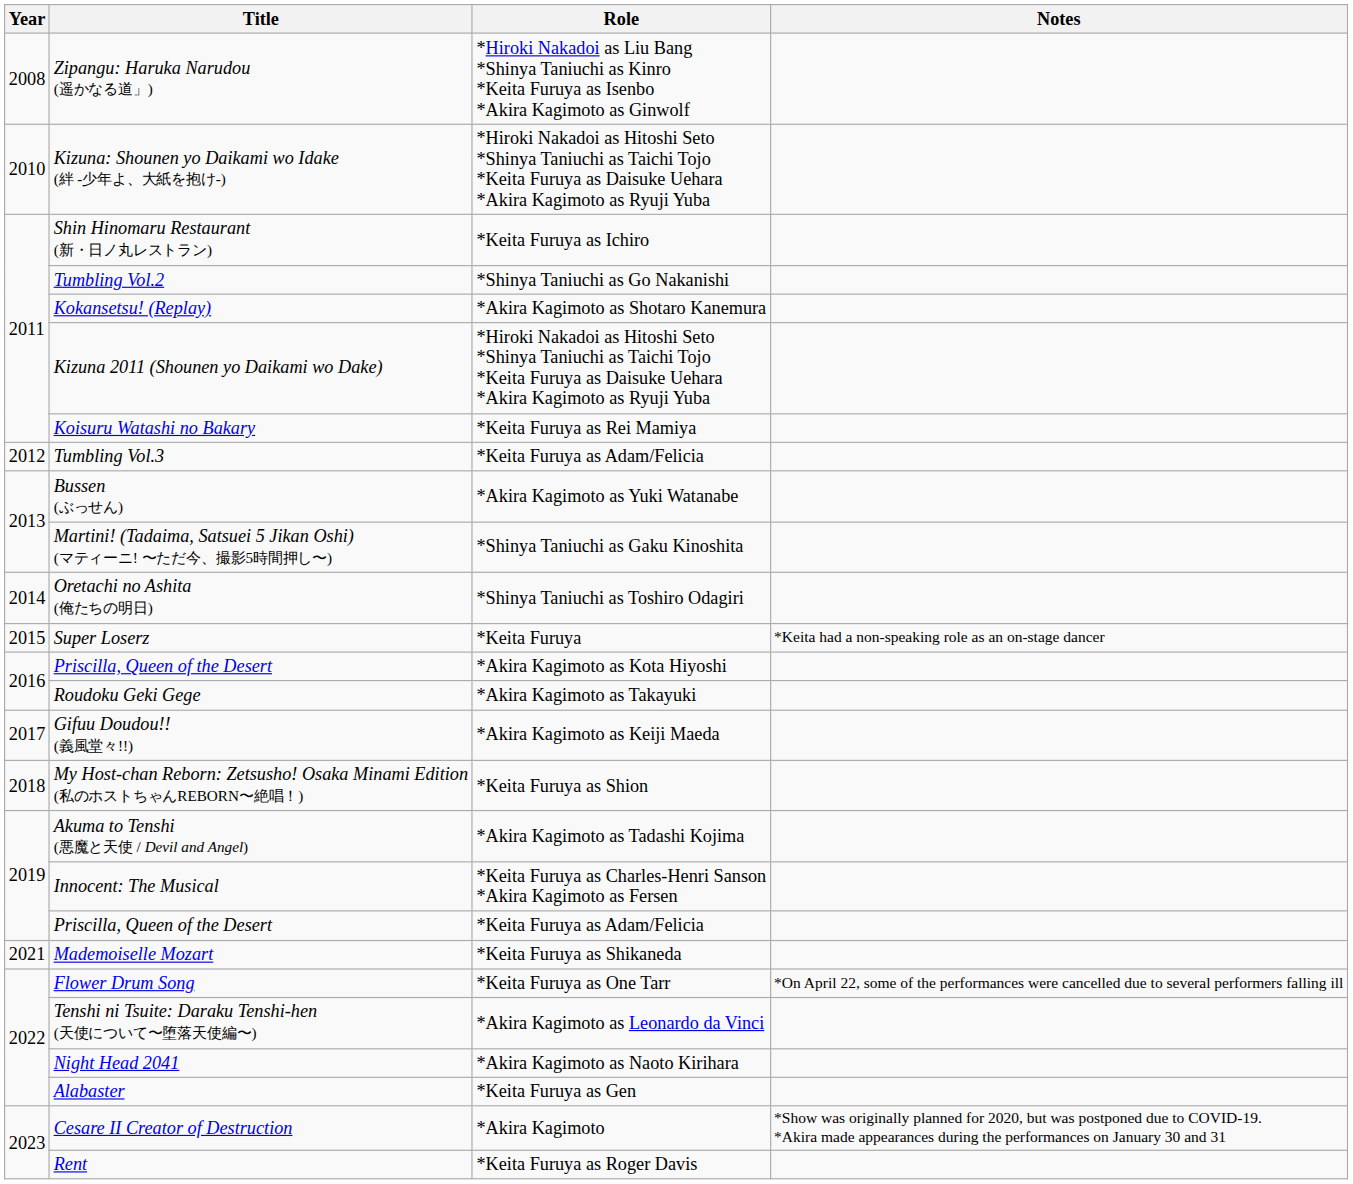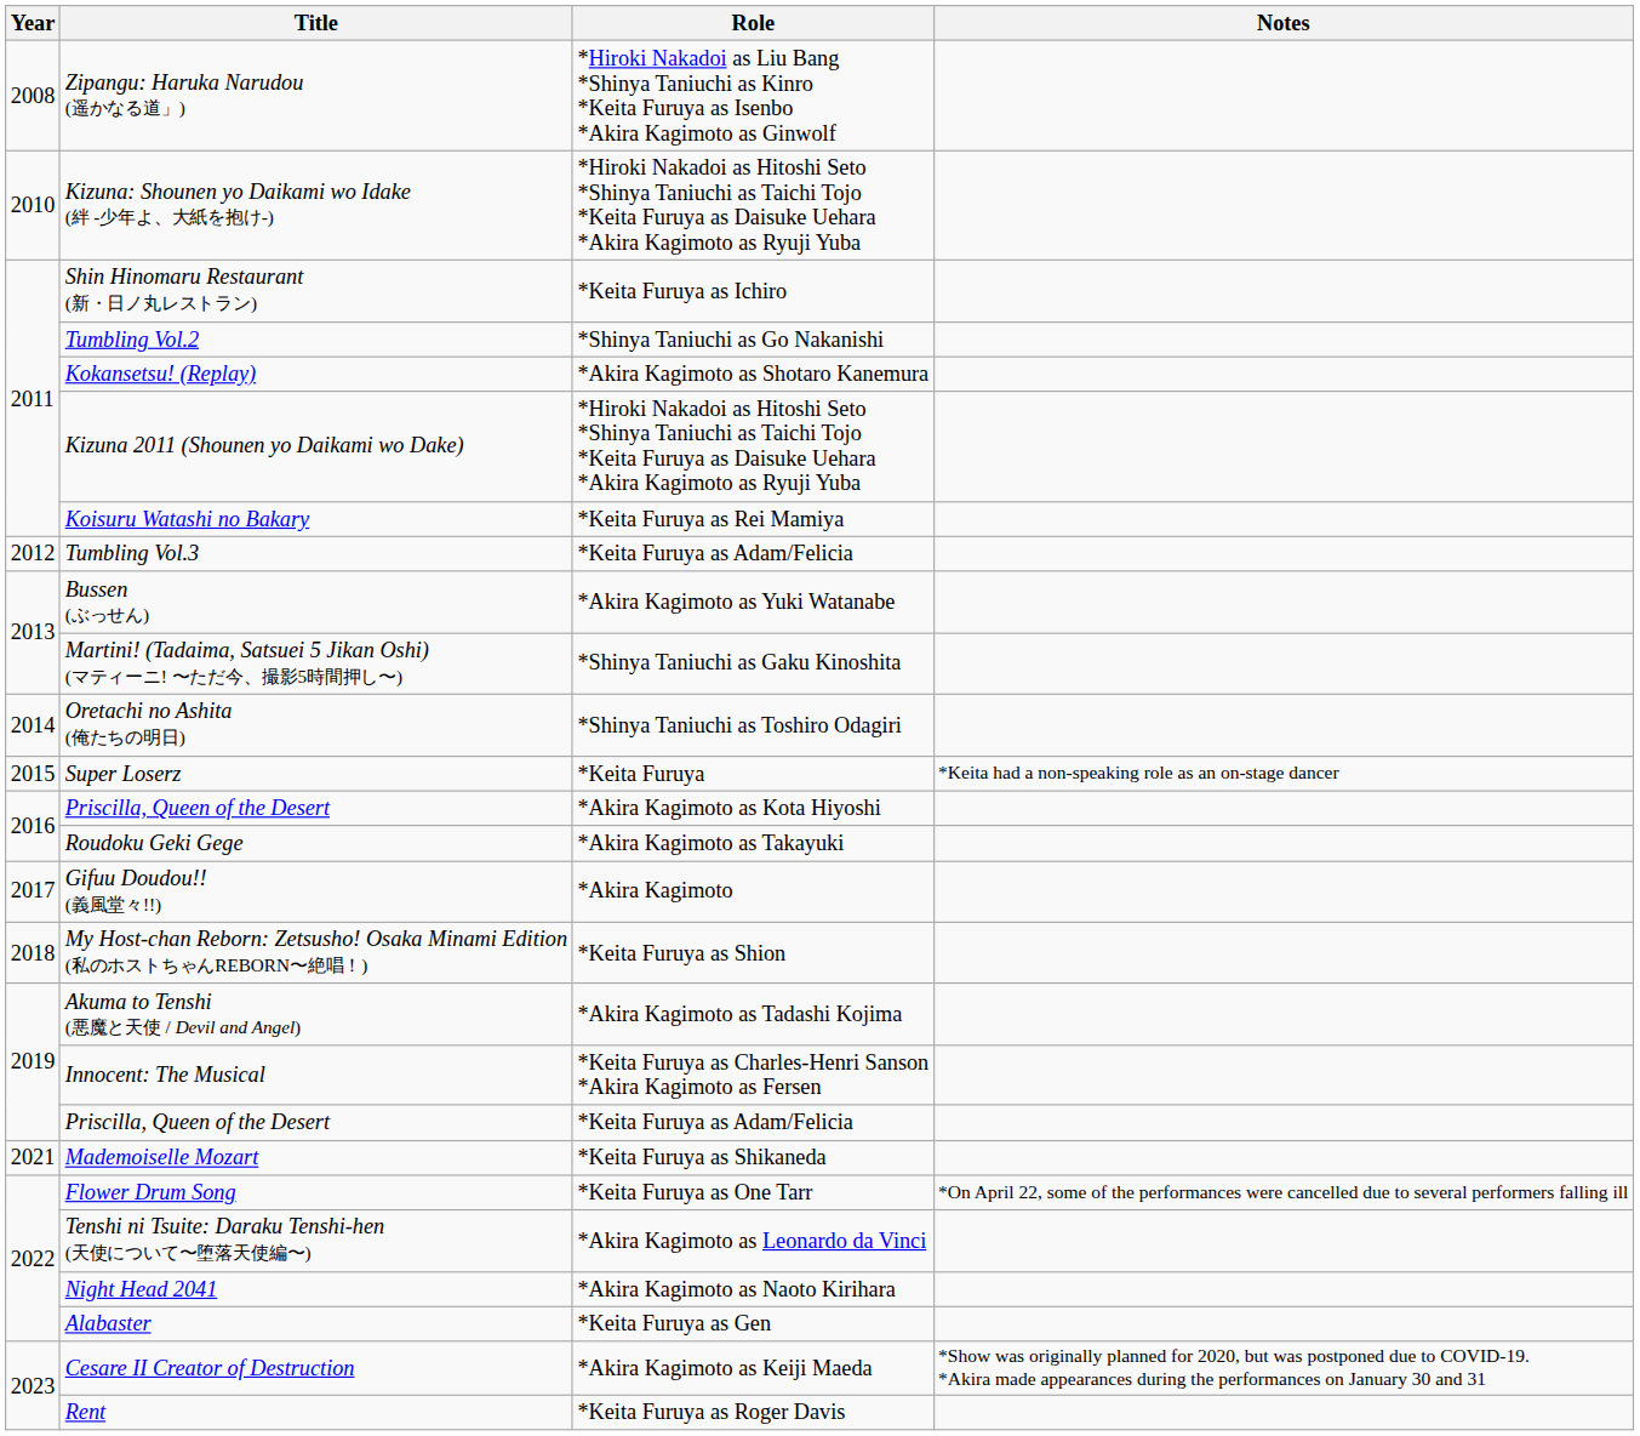 <table class="wikitable">
 <tr>
 <th>Year</th>
 <th>Title</th>
 <th>Role</th>
 <th>Notes</th>
 </tr>
 <tr>
 <td>2008</td>
 <td><em>Zipangu: Haruka Narudou</em><br><small>(遥かなる道」)</small></td>
 <td>*<a href='#'>Hiroki Nakadoi</a> as Liu Bang<br>*Shinya Taniuchi as Kinro<br>*Keita Furuya as Isenbo<br>*Akira Kagimoto as Ginwolf</td>
 <td style="font-size: 85%;"></td>
 </tr>
 <tr>
 <td>2010</td>
 <td><em>Kizuna: Shounen yo Daikami wo Idake</em><br><small>(絆 -少年よ、大紙を抱け-)</small></td>
 <td>*Hiroki Nakadoi as Hitoshi Seto<br>*Shinya Taniuchi as Taichi Tojo<br>*Keita Furuya as Daisuke Uehara<br>*Akira Kagimoto as Ryuji Yuba</td>
 <td style="font-size: 85%;"></td>
 </tr>
 <tr>
 <td rowspan="5">2011</td>
 <td><em>Shin Hinomaru Restaurant</em><br><small>(新・日ノ丸レストラン)</small></td>
 <td>*Keita Furuya as Ichiro</td>
 <td style="font-size: 85%;"></td>
 </tr>
 <tr>
 <td><em><a href='#'>Tumbling Vol.2</a></em></td>
 <td>*Shinya Taniuchi as Go Nakanishi</td>
 <td style="font-size: 85%;"></td>
 </tr>
 <tr>
 <td><em><a href='#'>Kokansetsu! (Replay)</a></em></td>
 <td>*Akira Kagimoto as Shotaro Kanemura</td>
 <td style="font-size: 85%;"></td>
 </tr>
 <tr>
 <td><em>Kizuna 2011 (Shounen yo Daikami wo Dake)</em></td>
 <td>*Hiroki Nakadoi as Hitoshi Seto<br>*Shinya Taniuchi as Taichi Tojo<br>*Keita Furuya as Daisuke Uehara<br>*Akira Kagimoto as Ryuji Yuba</td>
 <td style="font-size: 85%;"></td>
 </tr>
 <tr>
 <td><em><a href='#'>Koisuru Watashi no Bakary</a></em></td>
 <td>*Keita Furuya as Rei Mamiya</td>
 <td style="font-size: 85%;"></td>
 </tr>
 <tr>
 <td>2012</td>
 <td><em>Tumbling Vol.3</em></td>
 <td>*Keita Furuya as Adam/Felicia</td>
 <td style="font-size: 85%;"></td>
 </tr>
 <tr>
 <td rowspan="2">2013</td>
 <td><em>Bussen</em><br><small>(ぶっせん)</small></td>
 <td>*Akira Kagimoto as Yuki Watanabe</td>
 <td style="font-size: 85%;"></td>
 </tr>
 <tr>
 <td><em>Martini! (Tadaima, Satsuei 5 Jikan Oshi)</em><br><small>(マティーニ! 〜ただ今、撮影5時間押し〜)</small></td>
 <td>*Shinya Taniuchi as Gaku Kinoshita</td>
 <td style="font-size: 85%;"></td>
 </tr>
 <tr>
 <td>2014</td>
 <td><em>Oretachi no Ashita</em><br><small>(俺たちの明日)</small></td>
 <td>*Shinya Taniuchi as Toshiro Odagiri</td>
 <td style="font-size: 85%;"></td>
 </tr>
 <tr>
 <td>2015</td>
 <td><em>Super Loserz</em></td>
 <td>*Keita Furuya</td>
 <td style="font-size: 85%;">*Keita had a non-speaking role as an on-stage dancer</td>
 </tr>
 <tr>
 <td rowspan="2">2016</td>
 <td><em><a href='#'>Priscilla, Queen of the Desert</a></em></td>
 <td>*Akira Kagimoto as Kota Hiyoshi</td>
 <td style="font-size: 85%;"></td>
 </tr>
 <tr>
 <td><em>Roudoku Geki Gege</em></td>
 <td>*Akira Kagimoto as Takayuki</td>
 <td style="font-size: 85%;"></td>
 </tr>
 <tr>
 <td>2017</td>
 <td><em>Gifuu Doudou!!</em><br><small>(義風堂々!!)</small></td>
-<td>*Akira Kagimoto as Keiji Maeda</td>
+<td>*Akira Kagimoto</td>
 <td style="font-size: 85%;"></td>
 </tr>
 <tr>
 <td>2018</td>
 <td><em>My Host-chan Reborn: Zetsusho! Osaka Minami Edition</em><br><small>(私のホストちゃんREBORN〜絶唱！)</small></td>
 <td>*Keita Furuya as Shion</td>
 <td style="font-size: 85%;"></td>
 </tr>
 <tr>
 <td rowspan="3">2019</td>
 <td><em>Akuma to Tenshi</em><br><small>(悪魔と天使 / <em>Devil and Angel</em>)</small></td>
 <td>*Akira Kagimoto as Tadashi Kojima</td>
 <td style="font-size: 85%;"></td>
 </tr>
 <tr>
 <td><em>Innocent: The Musical</em></td>
 <td>*Keita Furuya as Charles-Henri Sanson<br>*Akira Kagimoto as Fersen</td>
 <td style="font-size: 85%;"></td>
 </tr>
 <tr>
 <td><em>Priscilla, Queen of the Desert</em></td>
 <td>*Keita Furuya as Adam/Felicia</td>
 <td style="font-size: 85%;"></td>
 </tr>
 <tr>
 <td>2021</td>
 <td><em><a href='#'>Mademoiselle Mozart</a></em></td>
 <td>*Keita Furuya as Shikaneda</td>
 <td style="font-size: 85%;"></td>
 </tr>
 <tr>
 <td rowspan="4">2022</td>
 <td><em><a href='#'>Flower Drum Song</a></em></td>
 <td>*Keita Furuya as One Tarr</td>
 <td style="font-size: 85%;">*On April 22, some of the performances were cancelled due to several performers falling ill</td>
 </tr>
 <tr>
 <td><em>Tenshi ni Tsuite: Daraku Tenshi-hen</em><br><small>(天使について〜堕落天使編〜)</small></td>
 <td>*Akira Kagimoto as <a href='#'>Leonardo da Vinci</a></td>
 <td style="font-size: 85%;"></td>
 </tr>
 <tr>
 <td><em><a href='#'>Night Head 2041</a></em></td>
 <td>*Akira Kagimoto as Naoto Kirihara</td>
 <td style="font-size: 85%;"></td>
 </tr>
 <tr>
 <td><em><a href='#'>Alabaster</a></em></td>
 <td>*Keita Furuya as Gen</td>
 <td style="font-size: 85%;"></td>
 </tr>
 <tr>
 <td rowspan="2">2023</td>
 <td><em><a href='#'>Cesare II Creator of Destruction</a></em></td>
-<td>*Akira Kagimoto</td>
+<td>*Akira Kagimoto as Keiji Maeda</td>
 <td style="font-size: 85%;">*Show was originally planned for 2020, but was postponed due to COVID-19.<br>*Akira made appearances during the performances on January 30 and 31</td>
 </tr>
 <tr>
 <td><em><a href='#'>Rent</a></em></td>
 <td>*Keita Furuya as Roger Davis</td>
 <td style="font-size: 85%;"></td>
 </tr>
 </table>
